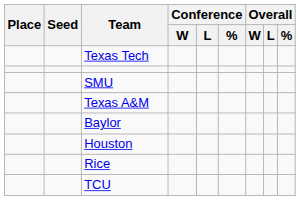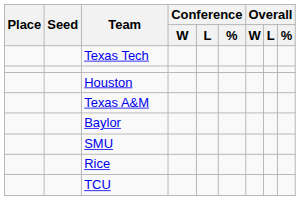 <table class=wikitable>
 <tr>
 <th rowspan ="2">Place</th>
 <th rowspan ="2">Seed</th>
 <th rowspan ="2" width= "100pt">Team</th>
 <th colspan = "3">Conference</th>
 <th colspan ="3">Overall</th>
 </tr>
 <tr>
 <th>W</th>
 <th>L</th>
 <th>%</th>
 <th>W</th>
 <th>L</th>
 <th>%</th>
 </tr>
 <tr>
 <td></td>
 <td></td>
 <td><a href='#'>Texas Tech</a></td>
 <td></td>
 <td></td>
 <td></td>
 <td></td>
 <td></td>
 <td></td>
 </tr>
 <tr>
 <td></td>
 <td></td>
 <td></td>
 <td></td>
 <td></td>
 <td></td>
 <td></td>
 <td></td>
 <td></td>
 </tr>
 <tr>
 <td></td>
 <td></td>
-<td><a href='#'>SMU</a></td>
+<td><a href='#'>Houston</a></td>
 <td></td>
 <td></td>
 <td></td>
 <td></td>
 <td></td>
 <td></td>
 </tr>
 <tr>
 <td></td>
 <td></td>
 <td><a href='#'>Texas A&M</a></td>
 <td></td>
 <td></td>
 <td></td>
 <td></td>
 <td></td>
 <td></td>
 </tr>
 <tr>
 <td></td>
 <td></td>
 <td><a href='#'>Baylor</a></td>
 <td></td>
 <td></td>
 <td></td>
 <td></td>
 <td></td>
 <td></td>
 </tr>
 <tr>
 <td></td>
 <td></td>
-<td><a href='#'>Houston</a></td>
+<td><a href='#'>SMU</a></td>
 <td></td>
 <td></td>
 <td></td>
 <td></td>
 <td></td>
 <td></td>
 </tr>
 <tr>
 <td></td>
 <td></td>
 <td><a href='#'>Rice</a></td>
 <td></td>
 <td></td>
 <td></td>
 <td></td>
 <td></td>
 <td></td>
 </tr>
 <tr>
 <td></td>
 <td></td>
 <td><a href='#'>TCU</a></td>
 <td></td>
 <td></td>
 <td></td>
 <td></td>
 <td></td>
 <td></td>
 </tr>
 </table>
